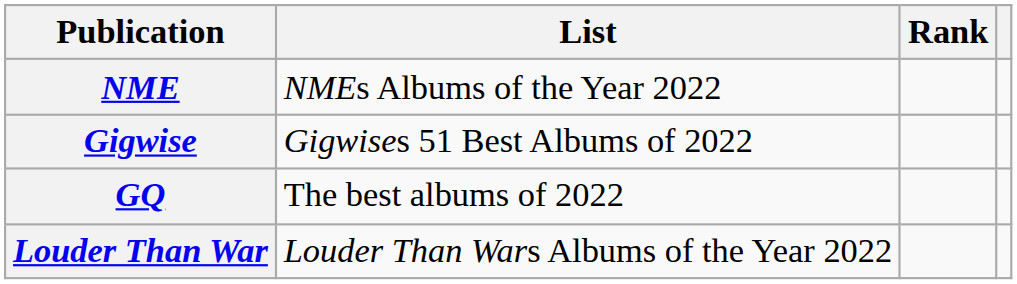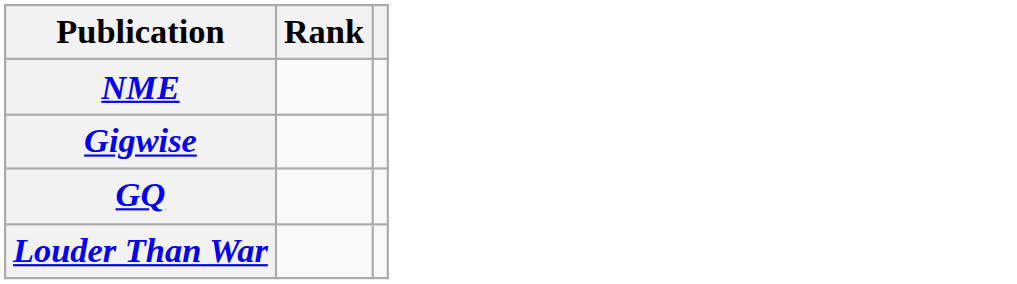 <table class="wikitable sortable plainrowheaders">
 <tr>
 <th scope="col">Publication</th>
-<th scope="col">List</th>
 <th scope="col">Rank</th>
 <th scope="col" class="unsortable"></th>
 </tr>
 <tr>
 <th scope="row"><em><a href='#'>NME</a></em></th>
-<td><em>NME</em>s Albums of the Year 2022</td>
 <td></td>
 <td></td>
 </tr>
 <tr>
 <th scope="row"><em><a href='#'>Gigwise</a></em></th>
-<td><em>Gigwise</em>s 51 Best Albums of 2022</td>
 <td></td>
 <td></td>
 </tr>
 <tr>
 <th scope="row"><em><a href='#'>GQ</a></em></th>
-<td>The best albums of 2022</td>
 <td></td>
 <td></td>
 </tr>
 <tr>
 <th scope="row"><em><a href='#'>Louder Than War</a></em></th>
-<td><em>Louder Than War</em>s Albums of the Year 2022</td>
 <td></td>
 <td></td>
 </tr>
 </table>
